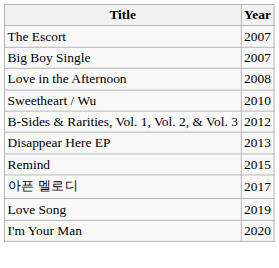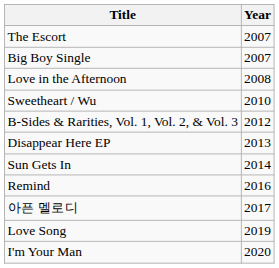 <table class="wikitable">
 <tr>
 <th>Title</th>
 <th>Year</th>
 </tr>
 <tr>
 <td>The Escort</td>
 <td>2007</td>
 </tr>
 <tr>
 <td>Big Boy Single</td>
 <td>2007</td>
 </tr>
 <tr>
 <td>Love in the Afternoon</td>
 <td>2008</td>
 </tr>
 <tr>
 <td>Sweetheart / Wu</td>
 <td>2010</td>
 </tr>
 <tr>
 <td>B-Sides & Rarities, Vol. 1, Vol. 2, & Vol. 3</td>
 <td>2012</td>
 </tr>
 <tr>
 <td>Disappear Here EP</td>
 <td>2013</td>
 </tr>
 <tr>
+<td>Sun Gets In</td>
+<td>2014</td>
+</tr>
+<tr>
 <td>Remind</td>
-<td>2015</td>
+<td>2016</td>
 </tr>
 <tr>
 <td>아픈 멜로디</td>
 <td>2017</td>
 </tr>
 <tr>
 <td>Love Song</td>
 <td>2019</td>
 </tr>
 <tr>
 <td>I'm Your Man</td>
 <td>2020</td>
 </tr>
 </table>
